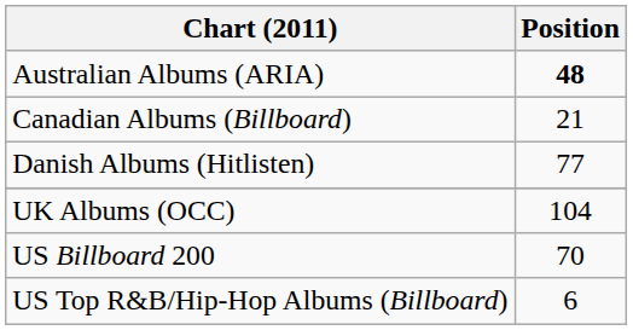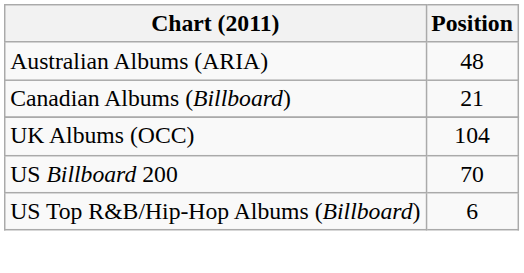 <table class="wikitable sortable">
 <tr>
 <th scope="col">Chart (2011)</th>
 <th scope="col">Position</th>
 </tr>
 <tr>
 <td>Australian Albums (ARIA)</td>
-<td style="text-align:center;"><strong>48</strong></td>
+<td style="text-align:center;">48</td>
 </tr>
 <tr>
 <td>Canadian Albums (<em>Billboard</em>)</td>
 <td style="text-align:center;">21</td>
-</tr>
-<tr>
-<td>Danish Albums (Hitlisten)</td>
-<td style="text-align:center;">77</td>
 </tr>
 <tr>
 </tr>
 <tr>
 <td>UK Albums (OCC)</td>
 <td style="text-align:center;">104</td>
 </tr>
 <tr>
 <td>US <em>Billboard</em> 200</td>
 <td style="text-align:center;">70</td>
 </tr>
 <tr>
 <td>US Top R&B/Hip-Hop Albums (<em>Billboard</em>)</td>
 <td style="text-align:center;">6</td>
 </tr>
 </table>
